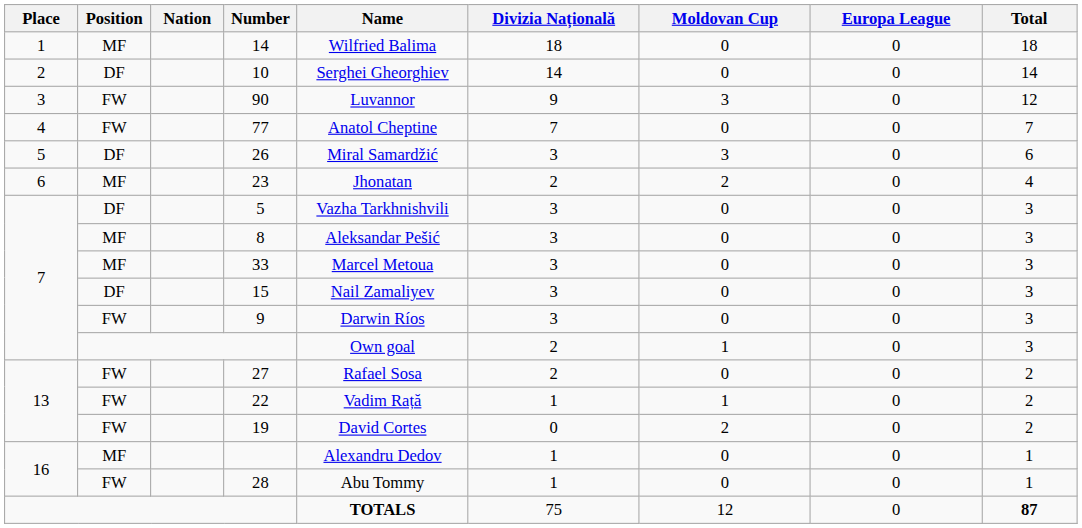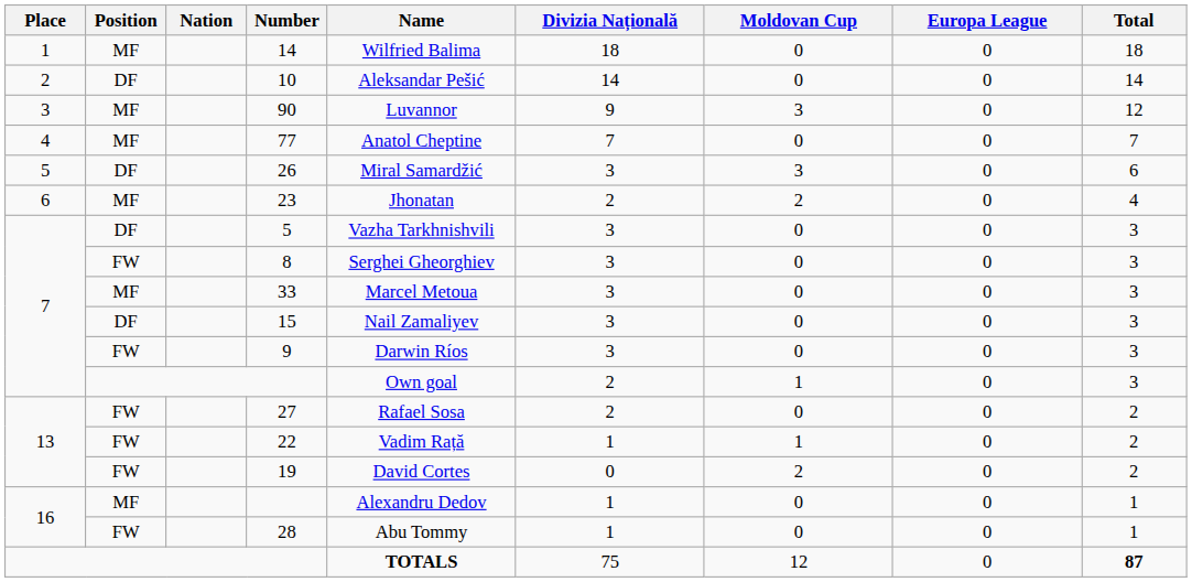 <table class="wikitable" style="font-size: 95%; text-align: center;">
 <tr>
 <th width=60>Place</th>
 <th width=60>Position</th>
 <th width=60>Nation</th>
 <th width=60>Number</th>
 <th width=150>Name</th>
 <th width=150><a href='#'>Divizia Națională</a></th>
 <th width=150><a href='#'>Moldovan Cup</a></th>
 <th width=150><a href='#'>Europa League</a></th>
 <th width=80>Total</th>
 </tr>
 <tr>
 <td>1</td>
 <td>MF</td>
 <td></td>
 <td>14</td>
 <td><a href='#'>Wilfried Balima</a></td>
 <td>18</td>
 <td>0</td>
 <td>0</td>
 <td>18</td>
 </tr>
 <tr>
 <td>2</td>
 <td>DF</td>
 <td></td>
 <td>10</td>
-<td><a href='#'>Serghei Gheorghiev</a></td>
+<td><a href='#'>Aleksandar Pešić</a></td>
 <td>14</td>
 <td>0</td>
 <td>0</td>
 <td>14</td>
 </tr>
 <tr>
 <td>3</td>
-<td>FW</td>
+<td>MF</td>
 <td></td>
 <td>90</td>
 <td><a href='#'>Luvannor</a></td>
 <td>9</td>
 <td>3</td>
 <td>0</td>
 <td>12</td>
 </tr>
 <tr>
 <td>4</td>
-<td>FW</td>
+<td>MF</td>
 <td></td>
 <td>77</td>
 <td><a href='#'>Anatol Cheptine</a></td>
 <td>7</td>
 <td>0</td>
 <td>0</td>
 <td>7</td>
 </tr>
 <tr>
 <td>5</td>
 <td>DF</td>
 <td></td>
 <td>26</td>
 <td><a href='#'>Miral Samardžić</a></td>
 <td>3</td>
 <td>3</td>
 <td>0</td>
 <td>6</td>
 </tr>
 <tr>
 <td>6</td>
 <td>MF</td>
 <td></td>
 <td>23</td>
 <td><a href='#'>Jhonatan</a></td>
 <td>2</td>
 <td>2</td>
 <td>0</td>
 <td>4</td>
 </tr>
 <tr>
 <td rowspan="6">7</td>
 <td>DF</td>
 <td></td>
 <td>5</td>
 <td><a href='#'>Vazha Tarkhnishvili</a></td>
 <td>3</td>
 <td>0</td>
 <td>0</td>
 <td>3</td>
 </tr>
 <tr>
-<td>MF</td>
+<td>FW</td>
 <td></td>
 <td>8</td>
-<td><a href='#'>Aleksandar Pešić</a></td>
+<td><a href='#'>Serghei Gheorghiev</a></td>
 <td>3</td>
 <td>0</td>
 <td>0</td>
 <td>3</td>
 </tr>
 <tr>
 <td>MF</td>
 <td></td>
 <td>33</td>
 <td><a href='#'>Marcel Metoua</a></td>
 <td>3</td>
 <td>0</td>
 <td>0</td>
 <td>3</td>
 </tr>
 <tr>
 <td>DF</td>
 <td></td>
 <td>15</td>
 <td><a href='#'>Nail Zamaliyev</a></td>
 <td>3</td>
 <td>0</td>
 <td>0</td>
 <td>3</td>
 </tr>
 <tr>
 <td>FW</td>
 <td></td>
 <td>9</td>
 <td><a href='#'>Darwin Ríos</a></td>
 <td>3</td>
 <td>0</td>
 <td>0</td>
 <td>3</td>
 </tr>
 <tr>
 <td colspan="3"></td>
 <td><a href='#'>Own goal</a></td>
 <td>2</td>
 <td>1</td>
 <td>0</td>
 <td>3</td>
 </tr>
 <tr>
 <td rowspan="3">13</td>
 <td>FW</td>
 <td></td>
 <td>27</td>
 <td><a href='#'>Rafael Sosa</a></td>
 <td>2</td>
 <td>0</td>
 <td>0</td>
 <td>2</td>
 </tr>
 <tr>
 <td>FW</td>
 <td></td>
 <td>22</td>
 <td><a href='#'>Vadim Rață</a></td>
 <td>1</td>
 <td>1</td>
 <td>0</td>
 <td>2</td>
 </tr>
 <tr>
 <td>FW</td>
 <td></td>
 <td>19</td>
 <td><a href='#'>David Cortes</a></td>
 <td>0</td>
 <td>2</td>
 <td>0</td>
 <td>2</td>
 </tr>
 <tr>
 <td rowspan="2">16</td>
 <td>MF</td>
 <td></td>
 <td></td>
 <td><a href='#'>Alexandru Dedov</a></td>
 <td>1</td>
 <td>0</td>
 <td>0</td>
 <td>1</td>
 </tr>
 <tr>
 <td>FW</td>
 <td></td>
 <td>28</td>
 <td>Abu Tommy</td>
 <td>1</td>
 <td>0</td>
 <td>0</td>
 <td>1</td>
 </tr>
 <tr>
 <td colspan="4"></td>
 <td><strong>TOTALS</strong></td>
 <td>75</td>
 <td>12</td>
 <td>0</td>
 <td><strong>87</strong></td>
 </tr>
 </table>
